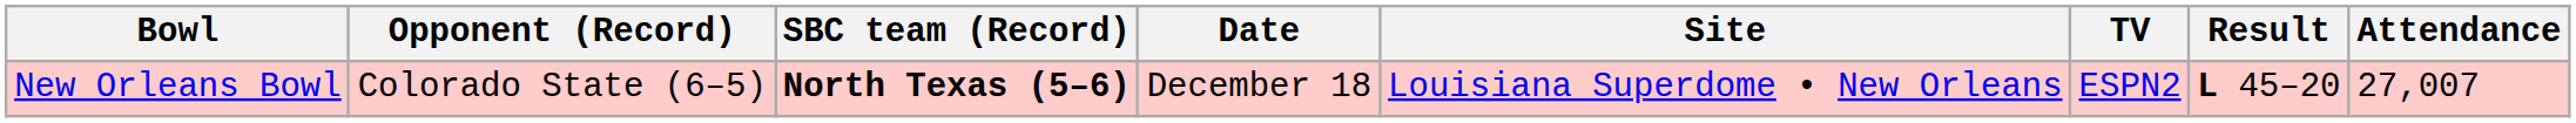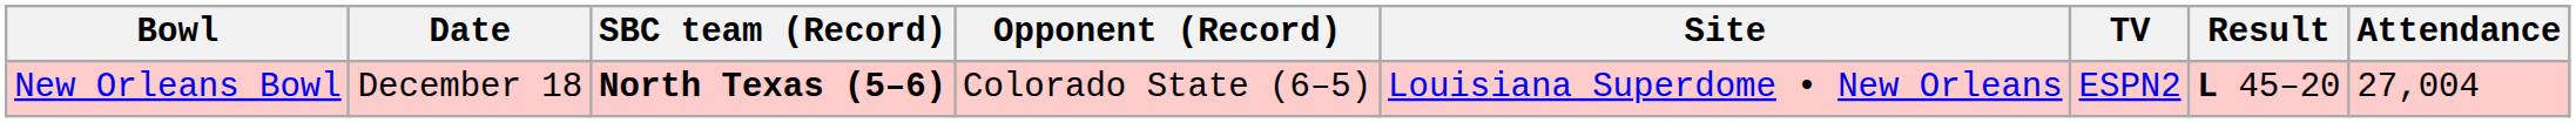 <table class="wikitable" style="font-size:95%;">
 <tr>
 <th>Bowl</th>
+<th>Date</th>
+<th>SBC team (Record)</th>
 <th>Opponent (Record)</th>
-<th>SBC team (Record)</th>
-<th>Date</th>
 <th>Site</th>
 <th>TV</th>
 <th>Result</th>
 <th>Attendance</th>
 </tr>
 <tr bgcolor=ffcccc>
 <td><a href='#'>New Orleans Bowl</a></td>
+<td>December 18</td>
+<td><strong>North Texas (5–6)</strong></td>
 <td>Colorado State (6–5)</td>
-<td><strong>North Texas (5–6)</strong></td>
-<td>December 18</td>
 <td><a href='#'>Louisiana Superdome</a> • <a href='#'>New Orleans</a></td>
 <td><a href='#'>ESPN2</a></td>
 <td><strong>L</strong> 45–20</td>
-<td>27,007</td>
+<td>27,004</td>
 </tr>
 </table>
